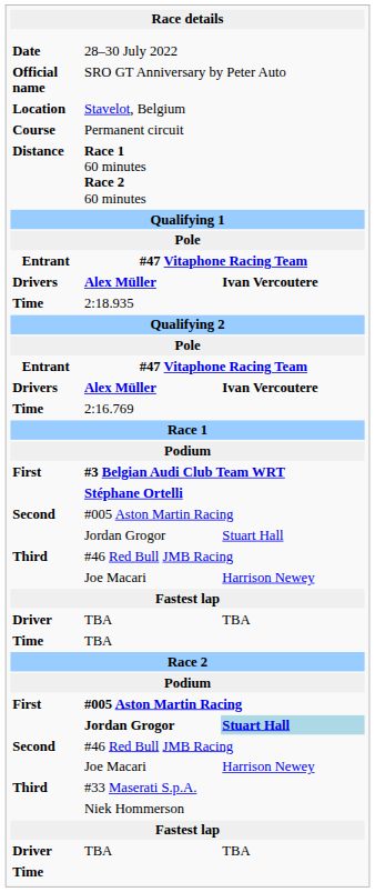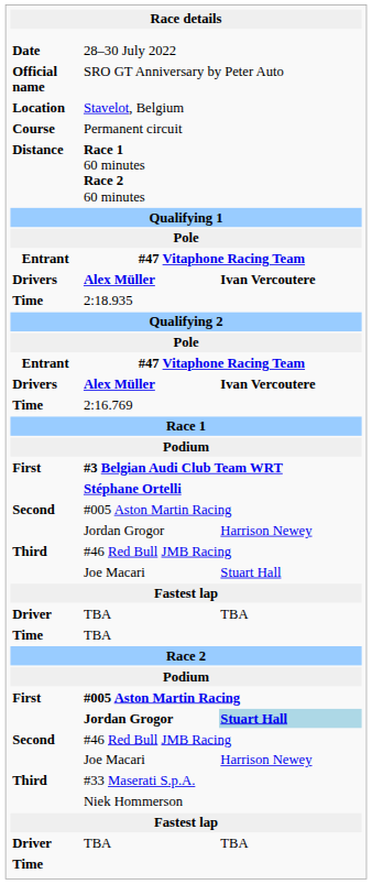 <table class="infobox" align="right" cellpadding="2" style="float:right; width: 26em; ">
 <tr>
 <th colspan="3" bgcolor="#efefef">Race details</th>
 </tr>
 <tr>
 <td colspan="3" style="text-align:center;"></td>
 </tr>
 <tr>
 <td colspan="3" style="text-align:center;"></td>
 </tr>
 <tr>
 <td style="width: 20%;"><strong>Date</strong></td>
 <td colspan="2">28–30 July 2022</td>
 </tr>
 <tr>
 <td><strong>Official name</strong></td>
 <td colspan=2>SRO GT Anniversary by Peter Auto</td>
 </tr>
 <tr>
 <td><strong>Location</strong></td>
 <td colspan=2><a href='#'>Stavelot</a>, Belgium</td>
 </tr>
 <tr>
 <td><strong>Course</strong></td>
 <td colspan=2>Permanent circuit<br></td>
 </tr>
 <tr>
 <td><strong>Distance</strong></td>
 <td colspan=2><strong>Race 1</strong><br>60 minutes<br><strong>Race 2</strong><br>60 minutes</td>
 </tr>
 <tr>
 <td colspan=3 style="text-align:center; background-color:#99ccff"><strong>Qualifying 1</strong></td>
 </tr>
 <tr>
 <th colspan=3 bgcolor="#efefef">Pole</th>
 </tr>
 <tr>
 <th>Entrant</th>
 <th colspan="2"> #47 <a href='#'>Vitaphone Racing Team</a></th>
 </tr>
 <tr>
 <td><strong>Drivers</strong></td>
 <td><strong> <a href='#'>Alex Müller</a></strong></td>
 <td><strong> Ivan Vercoutere</strong></td>
 </tr>
 <tr>
 <td><strong>Time</strong></td>
 <td colspan="2">2:18.935</td>
 </tr>
 <tr>
 <td colspan="3" style="text-align:center; background-color:#99ccff"><strong>Qualifying 2</strong></td>
 </tr>
 <tr>
 <th colspan=3 bgcolor="#efefef">Pole</th>
 </tr>
 <tr>
 <th>Entrant</th>
 <th colspan="2"> <strong>#47 <a href='#'>Vitaphone Racing Team</a></strong></th>
 </tr>
 <tr>
 <td><strong>Drivers</strong></td>
 <td><strong> <a href='#'>Alex Müller</a></strong></td>
 <td><strong> Ivan Vercoutere</strong></td>
 </tr>
 <tr>
 <td><strong>Time</strong></td>
 <td colspan="2">2:16.769</td>
 </tr>
 <tr>
 <td colspan=3 style="text-align:center; background-color:#99ccff"><strong>Race 1</strong></td>
 </tr>
 <tr>
 <th colspan=3 bgcolor="#efefef">Podium</th>
 </tr>
 <tr>
 <td rowspan="2"><strong>First</strong></td>
 <td colspan="2"> <strong>#3 <a href='#'>Belgian Audi Club Team WRT</a></strong></td>
 </tr>
 <tr>
 <td colspan="2"> <strong><a href='#'>Stéphane Ortelli</a></strong></td>
 </tr>
 <tr>
 <td rowspan="2"><strong>Second</strong></td>
 <td colspan="2"> #005 <a href='#'>Aston Martin Racing</a></td>
 </tr>
 <tr>
 <td> Jordan Grogor</td>
-<td> <a href='#'>Stuart Hall</a></td>
+<td> <a href='#'>Harrison Newey</a></td>
 </tr>
 <tr>
 <td rowspan="2"><strong>Third</strong></td>
 <td colspan="2"> #46 <a href='#'>Red Bull</a> <a href='#'>JMB Racing</a></td>
 </tr>
 <tr>
 <td> Joe Macari</td>
-<td> <a href='#'>Harrison Newey</a></td>
+<td> <a href='#'>Stuart Hall</a></td>
 </tr>
 <tr>
 <th colspan="3" bgcolor="#efefef">Fastest lap</th>
 </tr>
 <tr>
 <td><strong>Driver</strong></td>
 <td> TBA</td>
 <td>TBA</td>
 </tr>
 <tr>
 <td><strong>Time</strong></td>
 <td colspan="2">TBA</td>
 </tr>
 <tr>
 <td colspan=3 style="text-align:center; background-color:#99ccff"><strong>Race 2</strong></td>
 </tr>
 <tr>
 <th colspan=3 bgcolor="#efefef">Podium</th>
 </tr>
 <tr>
 <td rowspan="2"><strong>First</strong></td>
 <td colspan="2"> <strong>#005 <a href='#'>Aston Martin Racing</a></strong></td>
 </tr>
 <tr>
 <td><strong> Jordan Grogor</strong></td>
 <td style="background: lightblue;"><strong> <a href='#'>Stuart Hall</a></strong></td>
 </tr>
 <tr>
 <td rowspan="2"><strong>Second</strong></td>
 <td colspan="2"> #46 <a href='#'>Red Bull</a> <a href='#'>JMB Racing</a></td>
 </tr>
 <tr>
 <td> Joe Macari</td>
 <td> <a href='#'>Harrison Newey</a></td>
 </tr>
 <tr>
 <td rowspan="2"><strong>Third</strong></td>
 <td colspan="2"> #33 <a href='#'>Maserati S.p.A.</a></td>
 </tr>
 <tr>
 <td colspan="2"> Niek Hommerson</td>
 </tr>
 <tr>
 <th colspan="3" bgcolor="#efefef">Fastest lap</th>
 </tr>
 <tr>
 <td><strong>Driver</strong></td>
 <td> TBA</td>
 <td>TBA</td>
 </tr>
 <tr>
 <td><strong>Time</strong></td>
 <td colspan="2"></td>
 </tr>
 </table>
